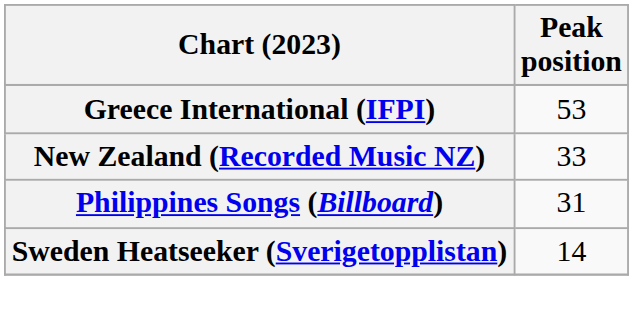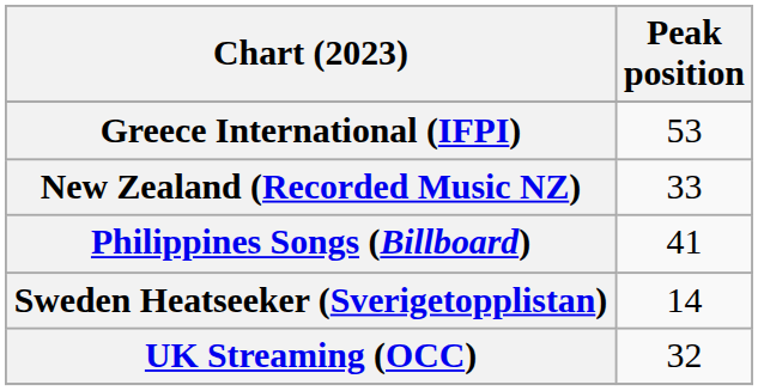 <table class="wikitable sortable plainrowheaders" style="text-align:center;">
 <tr>
 <th scope="col">Chart (2023)</th>
 <th scope="col">Peak<br>position</th>
 </tr>
 <tr>
 </tr>
 <tr>
 </tr>
 <tr>
 <th scope="row">Greece International (<a href='#'>IFPI</a>)</th>
 <td>53</td>
 </tr>
 <tr>
 <th scope="row">New Zealand (<a href='#'>Recorded Music NZ</a>)</th>
 <td>33</td>
 </tr>
 <tr>
 <th scope="row"><a href='#'>Philippines Songs</a> (<em><a href='#'>Billboard</a></em>)</th>
-<td>31</td>
+<td>41</td>
 </tr>
 <tr>
 <th scope="row">Sweden Heatseeker (<a href='#'>Sverigetopplistan</a>)</th>
 <td>14</td>
 </tr>
 <tr>
+<th scope="row"><a href='#'>UK Streaming</a> (<a href='#'>OCC</a>)</th>
+<td>32</td>
+</tr>
+<tr>
 </tr>
 </table>
